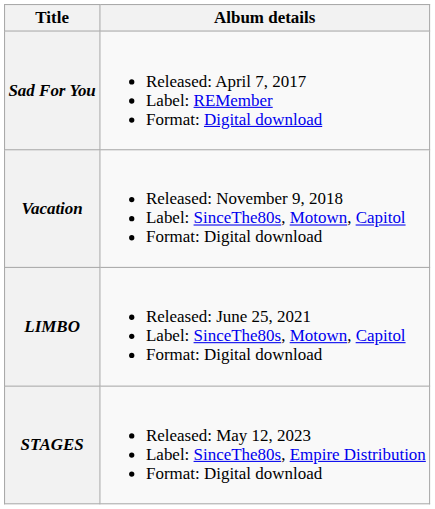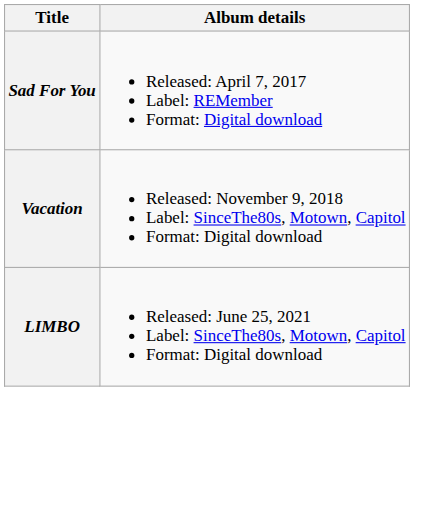 <table class="wikitable plainrowheaders">
 <tr>
 <th>Title</th>
 <th>Album details</th>
 </tr>
 <tr>
 <th scope="row"><em>Sad For You</em></th>
 <td><br><ul><li>Released: April 7, 2017</li><li>Label: <a href='#'>REMember</a></li><li>Format: <a href='#'>Digital download</a></li></ul></td>
 </tr>
 <tr>
 <th scope="row"><em>Vacation</em></th>
 <td><br><ul><li>Released: November 9, 2018</li><li>Label: <a href='#'>SinceThe80s</a>, <a href='#'>Motown</a>, <a href='#'>Capitol</a></li><li>Format: Digital download</li></ul></td>
 </tr>
 <tr>
 <th scope="row"><em>LIMBO</em></th>
 <td><br><ul><li>Released: June 25, 2021</li><li>Label: <a href='#'>SinceThe80s</a>, <a href='#'>Motown</a>, <a href='#'>Capitol</a></li><li>Format: Digital download</li></ul></td>
 </tr>
-<tr>
-<th scope="row"><em>STAGES</em></th>
-<td><br><ul><li>Released: May 12, 2023</li><li>Label: <a href='#'>SinceThe80s</a>, <a href='#'>Empire Distribution</a></li><li>Format: Digital download</li></ul></td>
-</tr>
 </table>
